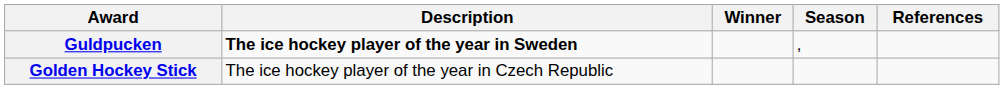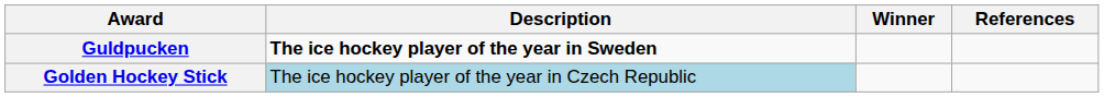 <table class="wikitable sortable" width="75%">
 <tr>
 <th scope="col">Award</th>
 <th scope="col" class="unsortable">Description</th>
 <th scope="col">Winner</th>
-<th scope="col">Season</th>
 <th scope="col" class="unsortable">References</th>
 </tr>
 <tr>
 <th scope="row"><a href='#'>Guldpucken</a></th>
 <td><strong>The ice hockey player of the year in Sweden</strong></td>
 <td></td>
-<td>, </td>
 <td></td>
 </tr>
 <tr>
 <th scope="row"><a href='#'>Golden Hockey Stick</a></th>
-<td>The ice hockey player of the year in Czech Republic</td>
-<td></td>
+<td style="background: lightblue;">The ice hockey player of the year in Czech Republic</td>
 <td></td>
 <td></td>
 </tr>
 </table>
